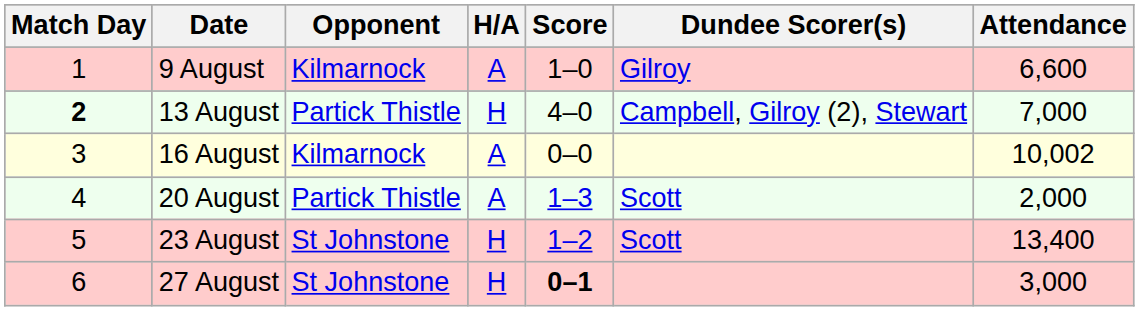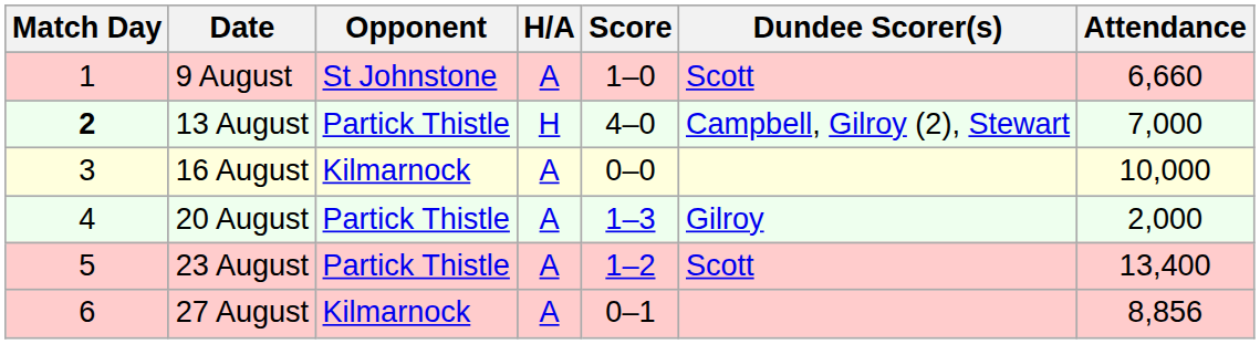 <table class="wikitable" style="text-align:center">
 <tr>
 <th>Match Day</th>
 <th>Date</th>
 <th>Opponent</th>
 <th>H/A</th>
 <th>Score</th>
 <th>Dundee Scorer(s)</th>
 <th>Attendance</th>
 </tr>
 <tr bgcolor="#FFCCCC">
 <td>1</td>
 <td align="left">9 August</td>
-<td align="left"><a href='#'>Kilmarnock</a></td>
+<td align="left"><a href='#'>St Johnstone</a></td>
 <td><a href='#'>A</a></td>
 <td>1–0</td>
-<td align="left"><a href='#'>Gilroy</a></td>
-<td>6,600</td>
+<td align="left"><a href='#'>Scott</a></td>
+<td>6,660</td>
 </tr>
 <tr bgcolor="#EEFFEE">
 <td><strong>2</strong></td>
 <td align="left">13 August</td>
 <td align="left"><a href='#'>Partick Thistle</a></td>
 <td><a href='#'>H</a></td>
 <td>4–0</td>
 <td align="left"><a href='#'>Campbell</a>, <a href='#'>Gilroy</a> (2), <a href='#'>Stewart</a></td>
 <td>7,000</td>
 </tr>
 <tr bgcolor="#FFFFDD">
 <td>3</td>
 <td align="left">16 August</td>
 <td align="left"><a href='#'>Kilmarnock</a></td>
 <td><a href='#'>A</a></td>
 <td>0–0</td>
 <td align="left"></td>
-<td>10,002</td>
+<td>10,000</td>
 </tr>
 <tr bgcolor="#EEFFEE">
 <td>4</td>
 <td align="left">20 August</td>
 <td align="left"><a href='#'>Partick Thistle</a></td>
 <td><a href='#'>A</a></td>
 <td><a href='#'>1–3</a></td>
-<td align="left"><a href='#'>Scott</a></td>
+<td align="left"><a href='#'>Gilroy</a></td>
 <td>2,000</td>
 </tr>
 <tr bgcolor="#FFCCCC">
 <td>5</td>
 <td align="left">23 August</td>
-<td align="left"><a href='#'>St Johnstone</a></td>
-<td><a href='#'>H</a></td>
+<td align="left"><a href='#'>Partick Thistle</a></td>
+<td><a href='#'>A</a></td>
 <td><a href='#'>1–2</a></td>
 <td align="left"><a href='#'>Scott</a></td>
 <td>13,400</td>
 </tr>
 <tr bgcolor="#FFCCCC">
 <td>6</td>
 <td align="left">27 August</td>
-<td align="left"><a href='#'>St Johnstone</a></td>
-<td><a href='#'>H</a></td>
-<td><strong>0–1</strong></td>
+<td align="left"><a href='#'>Kilmarnock</a></td>
+<td><a href='#'>A</a></td>
+<td>0–1</td>
 <td align="left"></td>
-<td>3,000</td>
+<td>8,856</td>
 </tr>
 </table>
